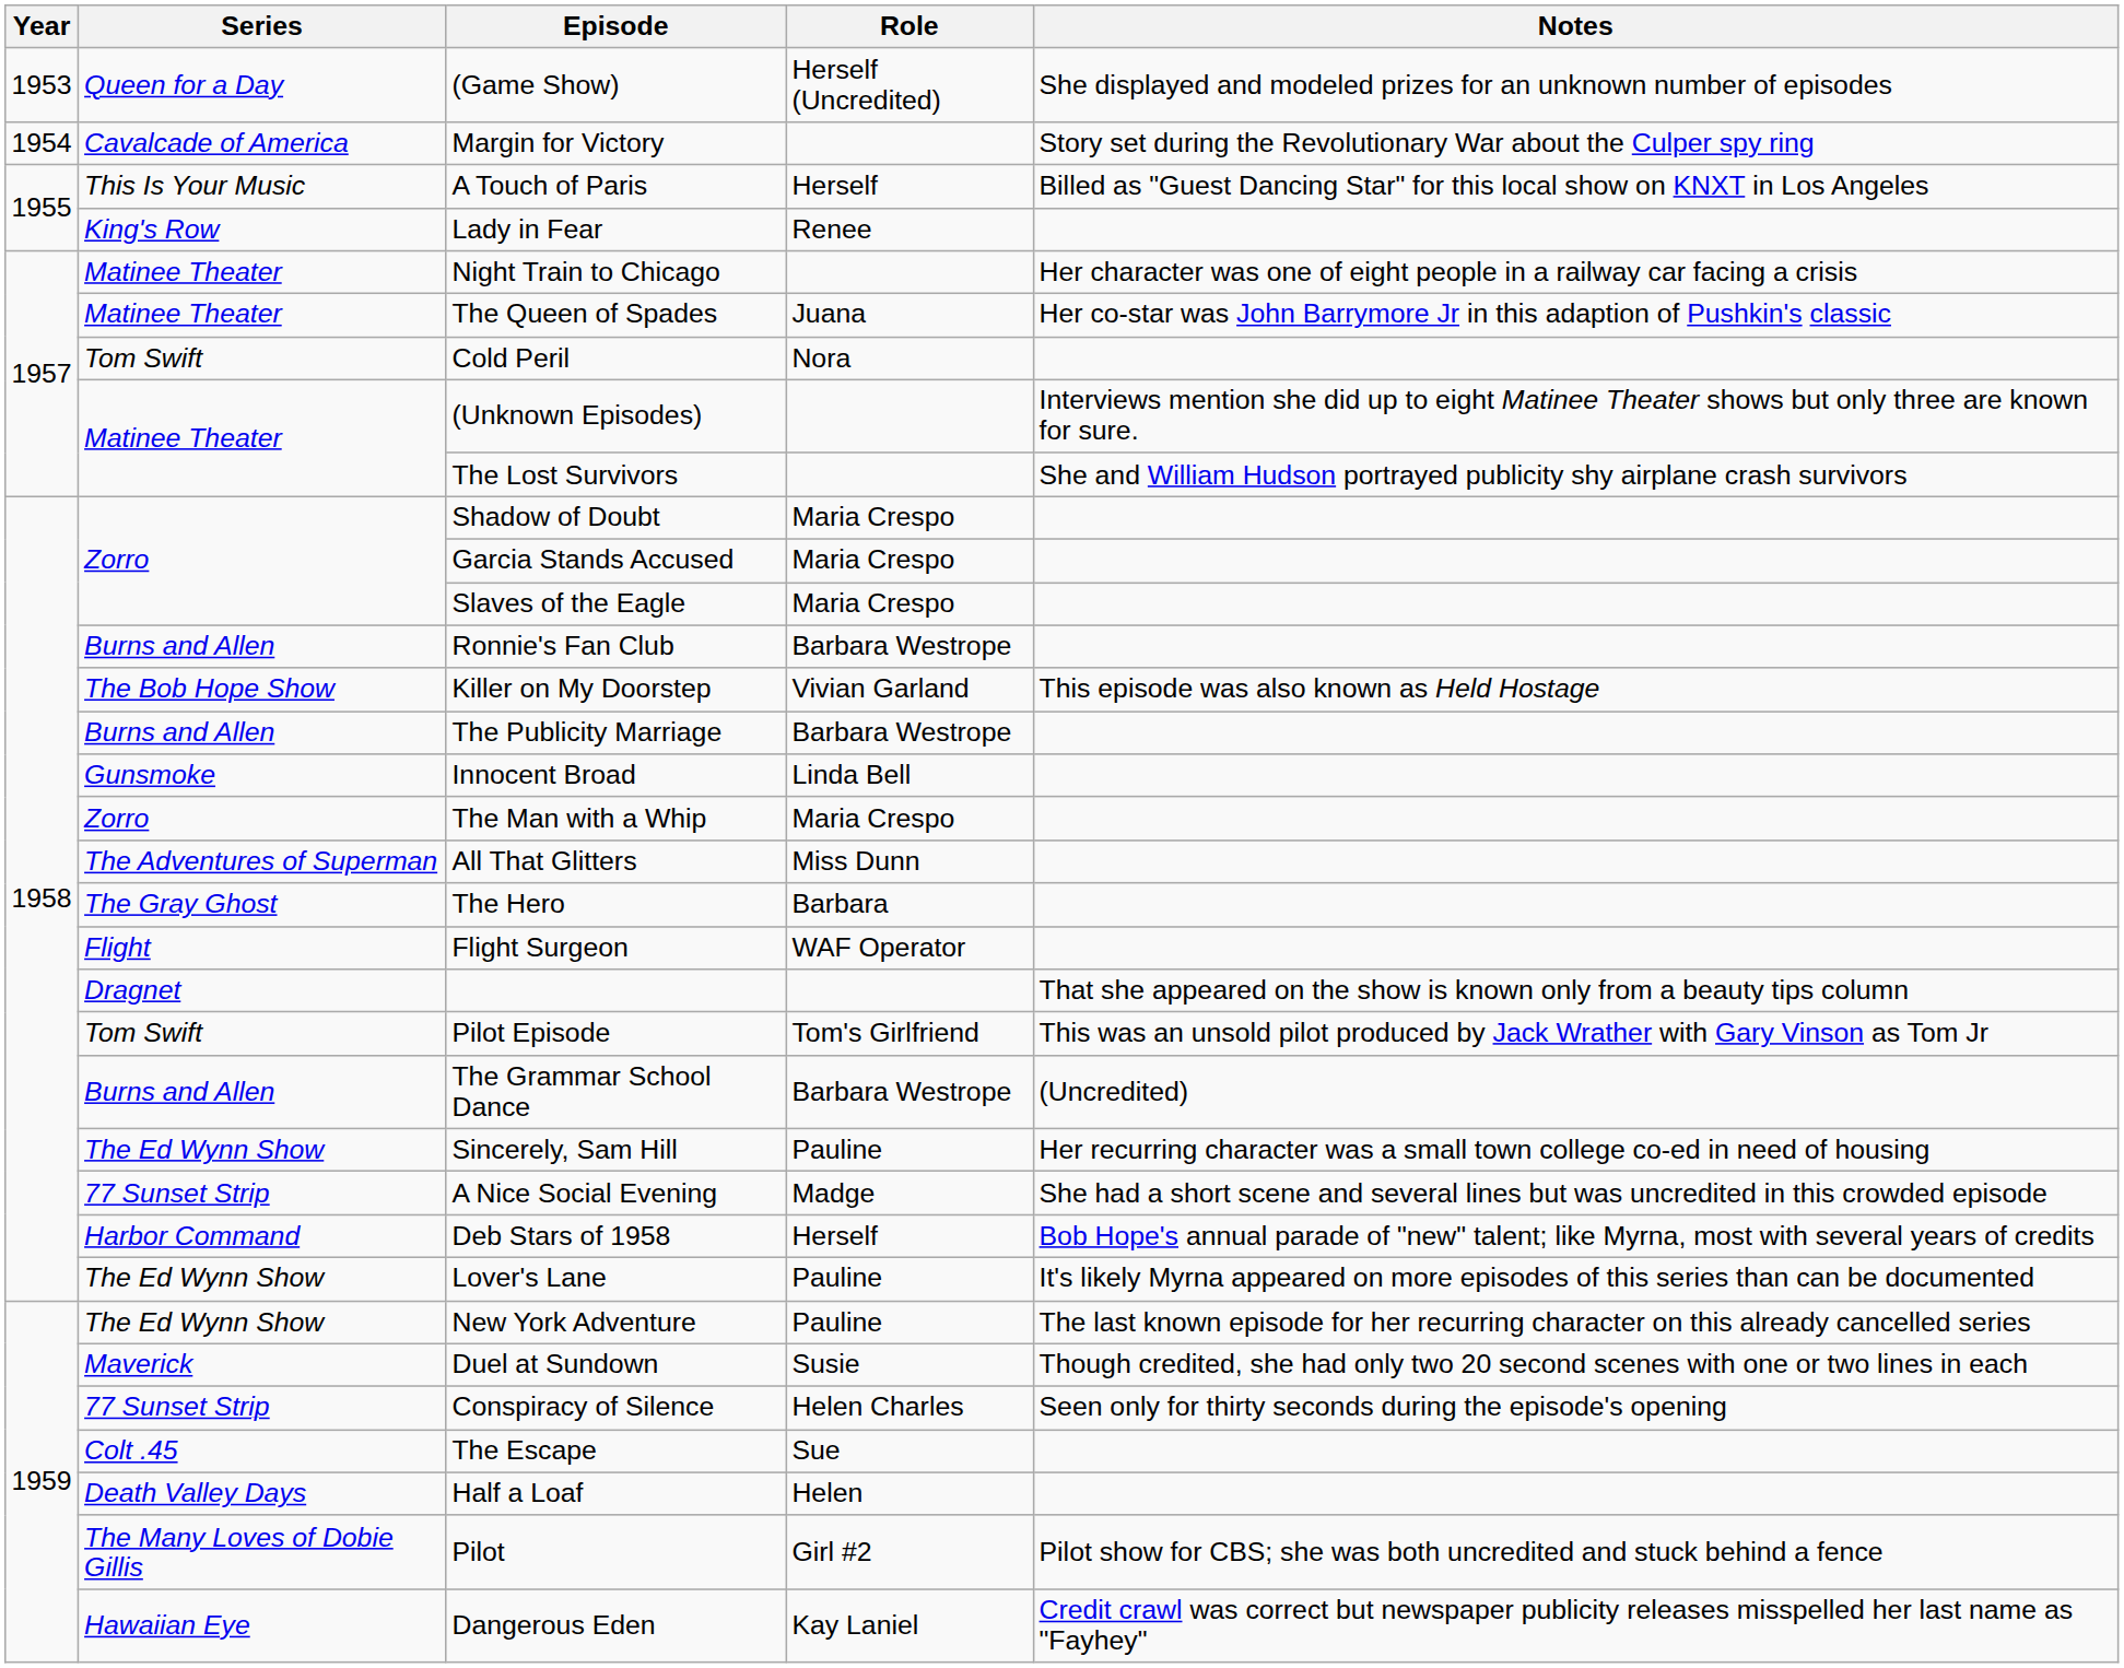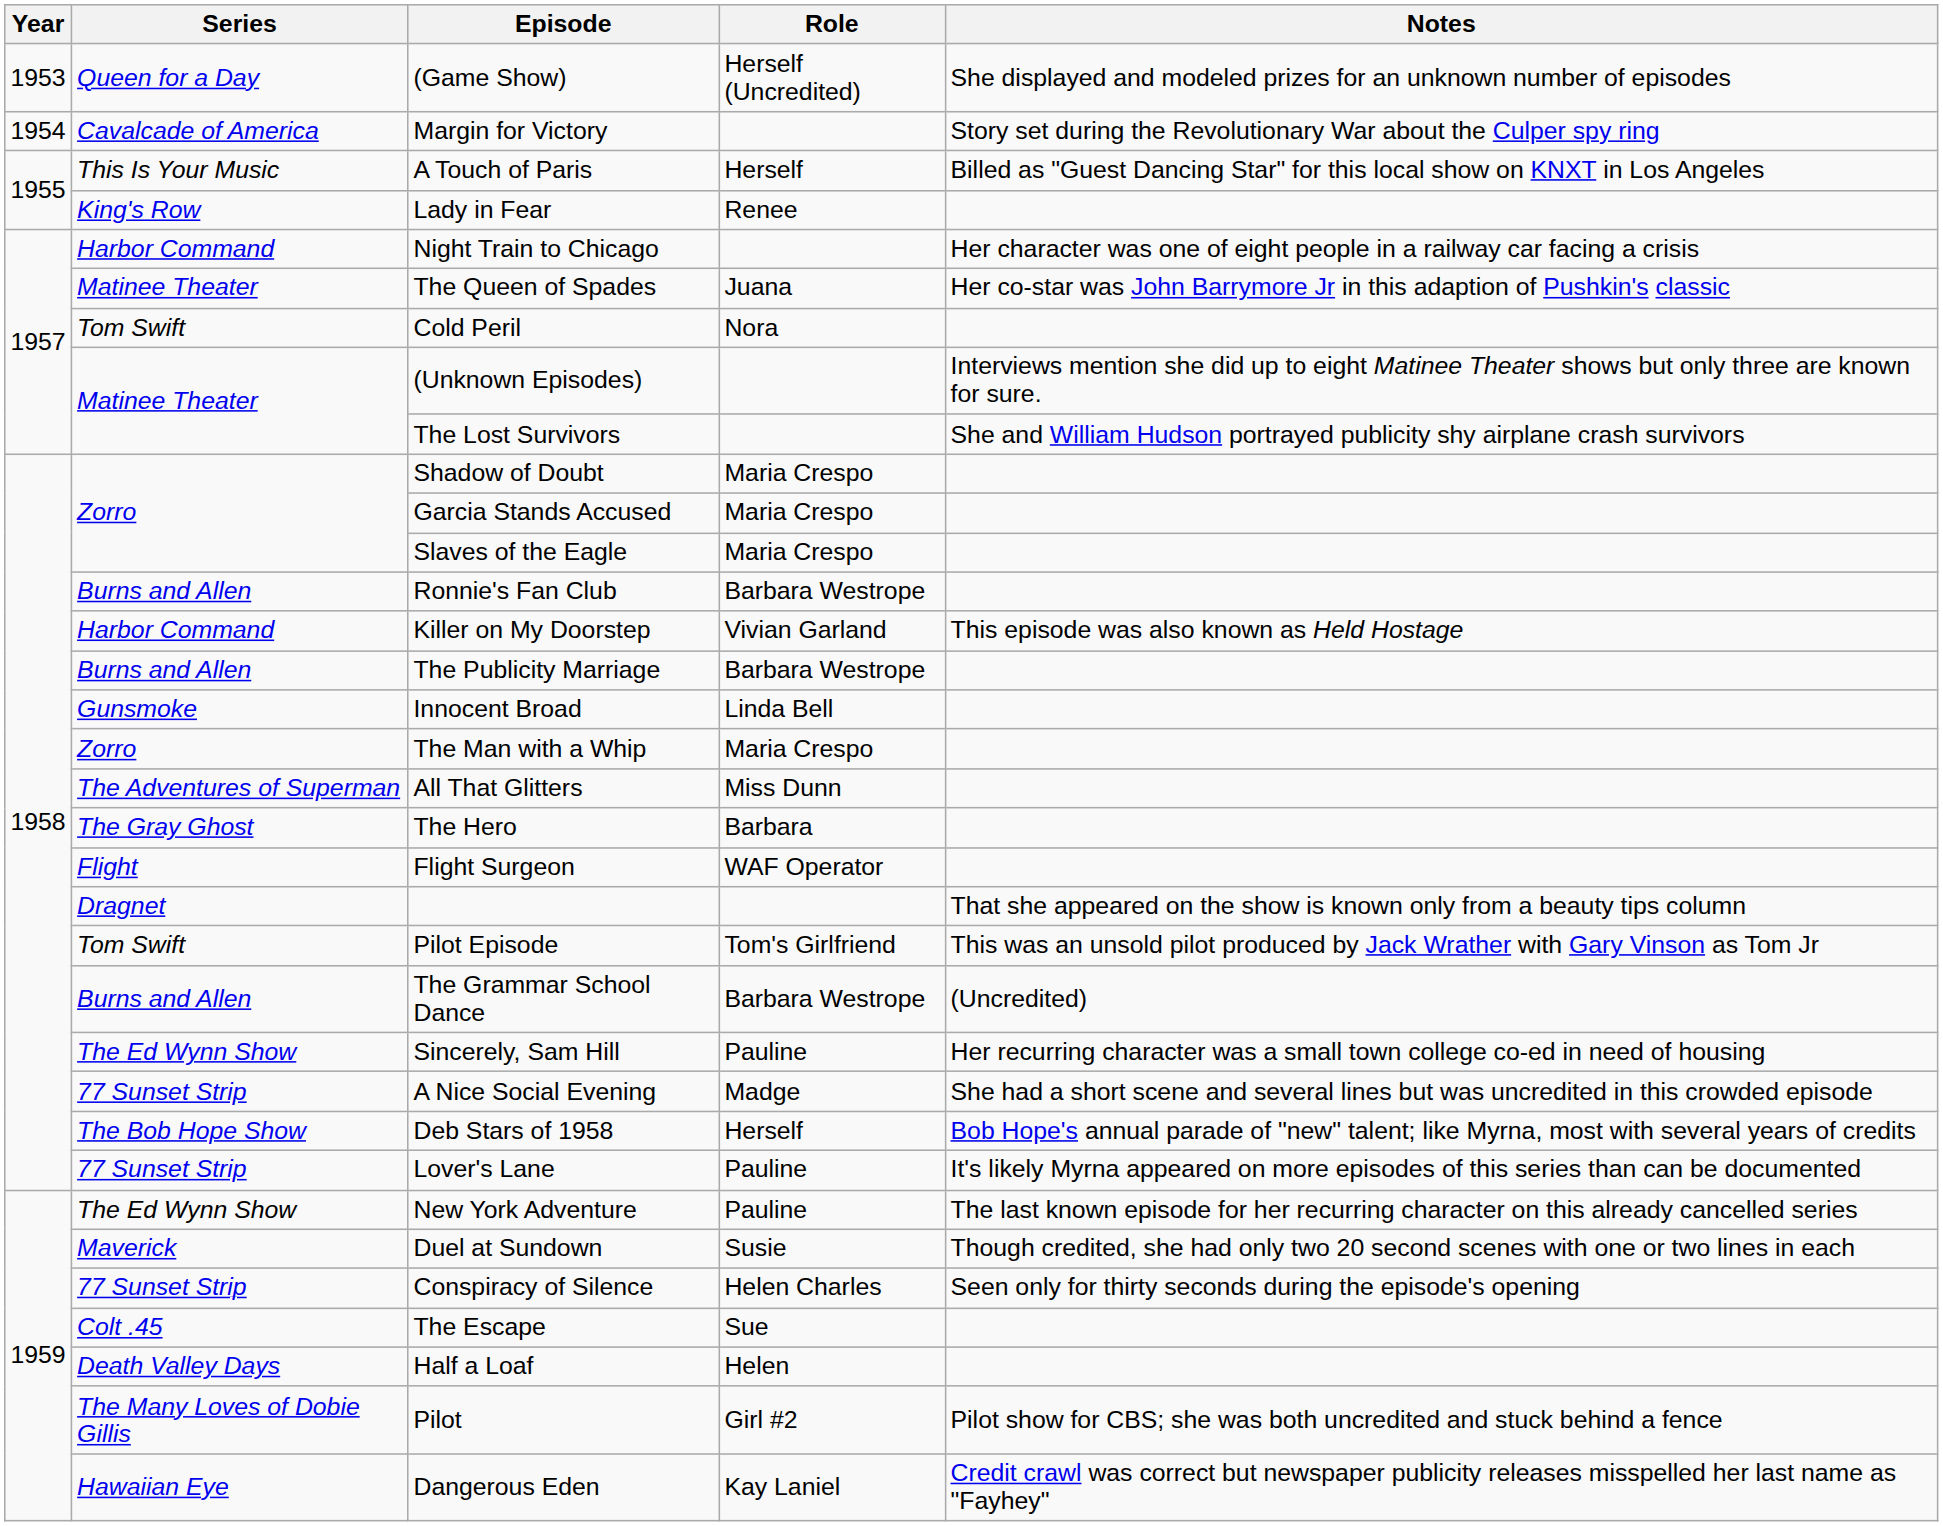 <table class="wikitable sortable plainrowheaders">
 <tr>
 <th scope="col">Year</th>
 <th scope="col">Series</th>
 <th scope="col">Episode</th>
 <th scope="col">Role</th>
 <th scope="col">Notes</th>
 </tr>
 <tr>
 <td>1953</td>
 <td><em><a href='#'>Queen for a Day</a></em></td>
 <td>(Game Show)</td>
 <td>Herself (Uncredited)</td>
 <td>She displayed and modeled prizes for an unknown number of episodes</td>
 </tr>
 <tr>
 <td>1954</td>
 <td><em><a href='#'>Cavalcade of America</a></em></td>
 <td>Margin for Victory</td>
 <td></td>
 <td>Story set during the Revolutionary War about the <a href='#'>Culper spy ring</a></td>
 </tr>
 <tr>
 <td rowspan=2>1955</td>
 <td><em>This Is Your Music</em></td>
 <td>A Touch of Paris</td>
 <td>Herself</td>
 <td>Billed as "Guest Dancing Star" for this local show on <a href='#'>KNXT</a> in Los Angeles</td>
 </tr>
 <tr>
 <td><em><a href='#'>King's Row</a></em></td>
 <td>Lady in Fear</td>
 <td>Renee</td>
 <td></td>
 </tr>
 <tr>
 <td rowspan=5>1957</td>
-<td><em><a href='#'>Matinee Theater</a></em></td>
+<td><em><a href='#'>Harbor Command</a></em></td>
 <td>Night Train to Chicago</td>
 <td></td>
 <td>Her character was one of eight people in a railway car facing a crisis</td>
 </tr>
 <tr>
 <td><em><a href='#'>Matinee Theater</a></em></td>
 <td>The Queen of Spades</td>
 <td>Juana</td>
 <td>Her co-star was <a href='#'>John Barrymore Jr</a> in this adaption of <a href='#'>Pushkin's</a> <a href='#'>classic</a></td>
 </tr>
 <tr>
 <td><em>Tom Swift</em></td>
 <td>Cold Peril</td>
 <td>Nora</td>
 <td></td>
 </tr>
 <tr>
 <td rowspan=2><em><a href='#'>Matinee Theater</a></em></td>
 <td>(Unknown Episodes)</td>
 <td></td>
 <td>Interviews mention she did up to eight <em>Matinee Theater</em> shows but only three are known for sure.</td>
 </tr>
 <tr>
 <td>The Lost Survivors</td>
 <td></td>
 <td>She and <a href='#'>William Hudson</a> portrayed publicity shy airplane crash survivors</td>
 </tr>
 <tr>
 <td rowspan=18>1958</td>
 <td rowspan=3><em><a href='#'>Zorro</a></em></td>
 <td>Shadow of Doubt</td>
 <td>Maria Crespo</td>
 <td></td>
 </tr>
 <tr>
 <td>Garcia Stands Accused</td>
 <td>Maria Crespo</td>
 <td></td>
 </tr>
 <tr>
 <td>Slaves of the Eagle</td>
 <td>Maria Crespo</td>
 <td></td>
 </tr>
 <tr>
 <td><em><a href='#'>Burns and Allen</a></em></td>
 <td>Ronnie's Fan Club</td>
 <td>Barbara Westrope</td>
 <td></td>
 </tr>
 <tr>
-<td><em><a href='#'>The Bob Hope Show</a></em></td>
+<td><em><a href='#'>Harbor Command</a></em></td>
 <td>Killer on My Doorstep</td>
 <td>Vivian Garland</td>
 <td>This episode was also known as <em>Held Hostage</em></td>
 </tr>
 <tr>
 <td><em><a href='#'>Burns and Allen</a></em></td>
 <td>The Publicity Marriage</td>
 <td>Barbara Westrope</td>
 <td></td>
 </tr>
 <tr>
 <td><em><a href='#'>Gunsmoke</a></em></td>
 <td>Innocent Broad</td>
 <td>Linda Bell</td>
 <td></td>
 </tr>
 <tr>
 <td><em><a href='#'>Zorro</a></em></td>
 <td>The Man with a Whip</td>
 <td>Maria Crespo</td>
 <td></td>
 </tr>
 <tr>
 <td><em><a href='#'>The Adventures of Superman</a></em></td>
 <td>All That Glitters</td>
 <td>Miss Dunn</td>
 <td></td>
 </tr>
 <tr>
 <td><em><a href='#'>The Gray Ghost</a></em></td>
 <td>The Hero</td>
 <td>Barbara</td>
 <td></td>
 </tr>
 <tr>
 <td><em><a href='#'>Flight</a></em></td>
 <td>Flight Surgeon</td>
 <td>WAF Operator</td>
 <td></td>
 </tr>
 <tr>
 <td><em><a href='#'>Dragnet</a></em></td>
 <td></td>
 <td></td>
 <td>That she appeared on the show is known only from a beauty tips column</td>
 </tr>
 <tr>
 <td><em>Tom Swift</em></td>
 <td>Pilot Episode</td>
 <td>Tom's Girlfriend</td>
 <td>This was an unsold pilot produced by <a href='#'>Jack Wrather</a> with <a href='#'>Gary Vinson</a> as Tom Jr</td>
 </tr>
 <tr>
 <td><em><a href='#'>Burns and Allen</a></em></td>
 <td>The Grammar School Dance</td>
 <td>Barbara Westrope</td>
 <td>(Uncredited)</td>
 </tr>
 <tr>
 <td><em><a href='#'>The Ed Wynn Show</a></em></td>
 <td>Sincerely, Sam Hill</td>
 <td>Pauline</td>
 <td>Her recurring character was a small town college co-ed in need of housing</td>
 </tr>
 <tr>
 <td><em><a href='#'>77 Sunset Strip</a></em></td>
 <td>A Nice Social Evening</td>
 <td>Madge</td>
 <td>She had a short scene and several lines but was uncredited in this crowded episode</td>
 </tr>
 <tr>
-<td><em><a href='#'>Harbor Command</a></em></td>
+<td><em><a href='#'>The Bob Hope Show</a></em></td>
 <td>Deb Stars of 1958</td>
 <td>Herself</td>
 <td><a href='#'>Bob Hope's</a> annual parade of "new" talent; like Myrna, most with several years of credits</td>
 </tr>
 <tr>
-<td><em>The Ed Wynn Show</em></td>
+<td><em><a href='#'>77 Sunset Strip</a></em></td>
 <td>Lover's Lane</td>
 <td>Pauline</td>
 <td>It's likely Myrna appeared on more episodes of this series than can be documented</td>
 </tr>
 <tr>
 <td rowspan=7>1959</td>
 <td><em>The Ed Wynn Show</em></td>
 <td>New York Adventure</td>
 <td>Pauline</td>
 <td>The last known episode for her recurring character on this already cancelled series</td>
 </tr>
 <tr>
 <td><em><a href='#'>Maverick</a></em></td>
 <td>Duel at Sundown</td>
 <td>Susie</td>
 <td>Though credited, she had only two 20 second scenes with one or two lines in each</td>
 </tr>
 <tr>
 <td><em><a href='#'>77 Sunset Strip</a></em></td>
 <td>Conspiracy of Silence</td>
 <td>Helen Charles</td>
 <td>Seen only for thirty seconds during the episode's opening</td>
 </tr>
 <tr>
 <td><em><a href='#'>Colt .45</a></em></td>
 <td>The Escape</td>
 <td>Sue</td>
 <td></td>
 </tr>
 <tr>
 <td><em><a href='#'>Death Valley Days</a></em></td>
 <td>Half a Loaf</td>
 <td>Helen</td>
 <td></td>
 </tr>
 <tr>
 <td><em><a href='#'>The Many Loves of Dobie Gillis</a></em></td>
 <td>Pilot</td>
 <td>Girl #2</td>
 <td>Pilot show for CBS; she was both uncredited and stuck behind a fence</td>
 </tr>
 <tr>
 <td><em><a href='#'>Hawaiian Eye</a></em></td>
 <td>Dangerous Eden</td>
 <td>Kay Laniel</td>
 <td><a href='#'>Credit crawl</a> was correct but newspaper publicity releases misspelled her last name as "Fayhey"</td>
 </tr>
 </table>
